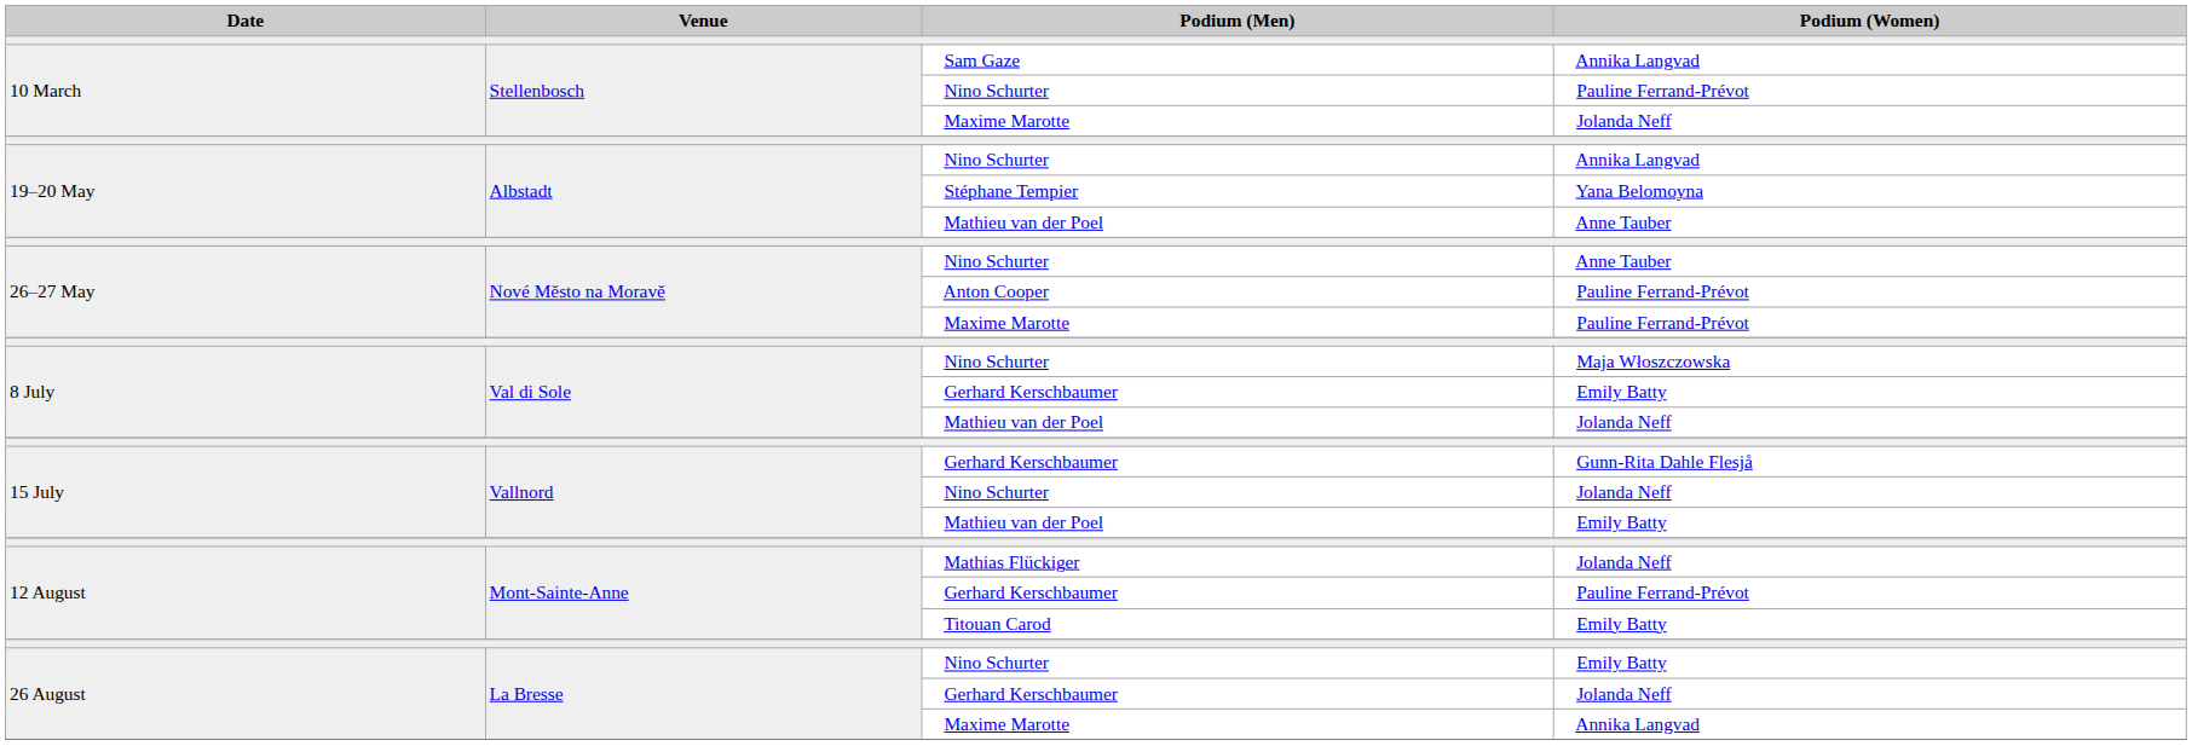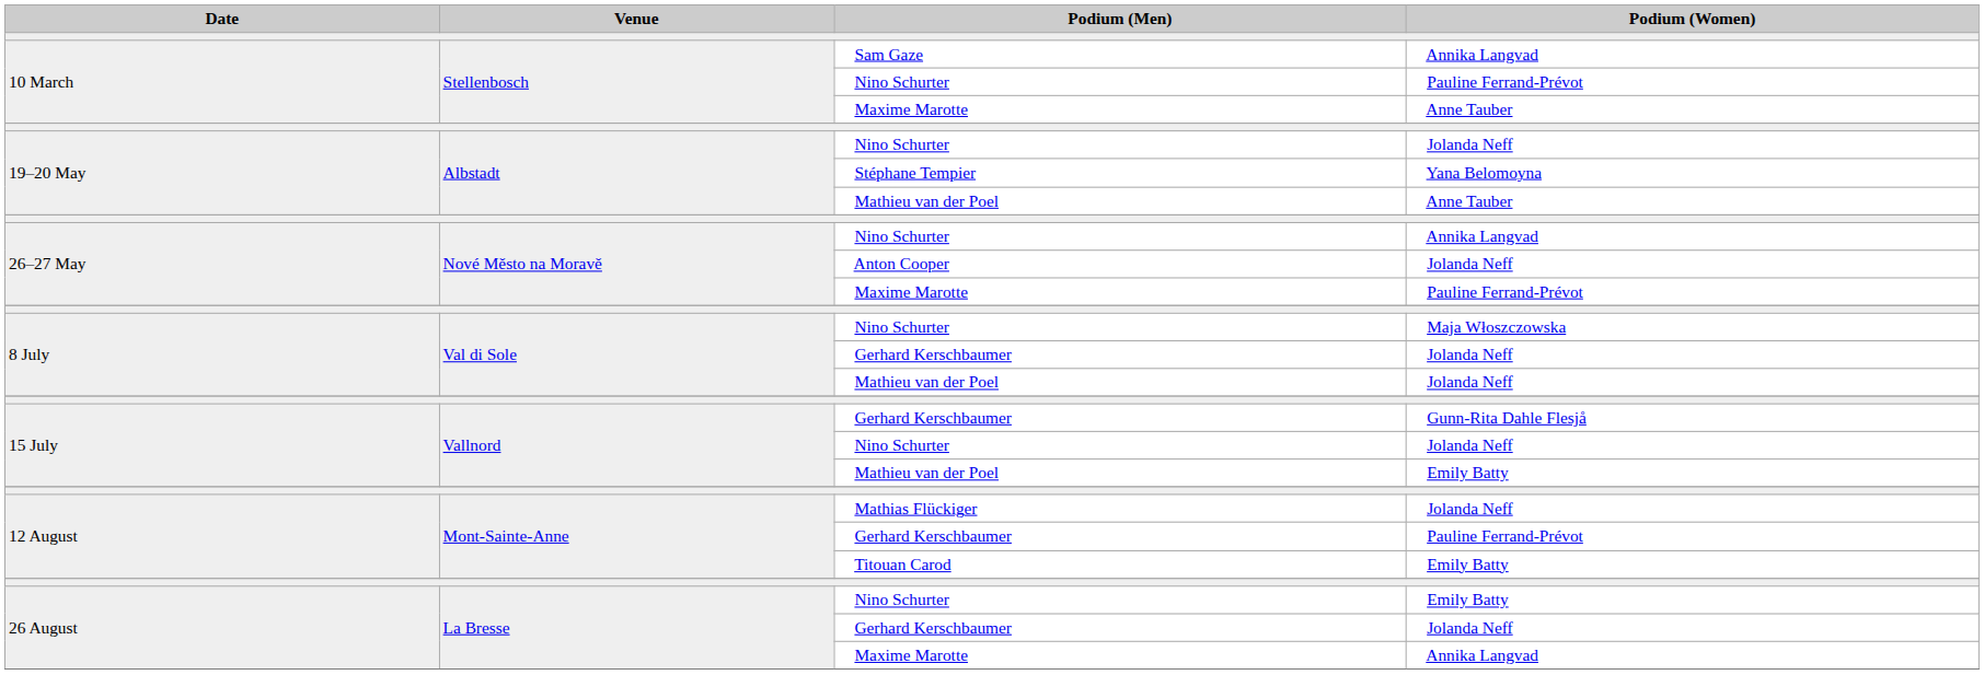 <table class="wikitable" width=90% bgcolor="#f7f8ff" cellpadding="3" cellspacing="0" border="1" style="font-size: 95%; border: gray solid 1px; border-collapse: collapse;">
 <tr bgcolor="#CCCCCC">
 <td align="center"><strong>Date</strong></td>
 <td width=20% align="center"><strong>Venue</strong></td>
 <td width=29% align="center"><strong>Podium (Men)</strong></td>
 <td width=29% align="center"><strong>Podium (Women)</strong></td>
 </tr>
 <tr bgcolor="#EFEFEF">
 <td colspan=4></td>
 </tr>
 <tr bgcolor="#EFEFEF">
 <td rowspan=3>10 March</td>
 <td rowspan=3> <a href='#'>Stellenbosch</a></td>
 <td bgcolor="#ffffff">      <a href='#'>Sam Gaze</a></td>
 <td bgcolor="#ffffff">      <a href='#'>Annika Langvad</a></td>
 </tr>
 <tr>
 <td bgcolor="#ffffff">      <a href='#'>Nino Schurter</a></td>
 <td bgcolor="#ffffff">      <a href='#'>Pauline Ferrand-Prévot</a></td>
 </tr>
 <tr>
 <td bgcolor="#ffffff">      <a href='#'>Maxime Marotte</a></td>
-<td bgcolor="#ffffff">      <a href='#'>Jolanda Neff</a></td>
+<td bgcolor="#ffffff">      <a href='#'>Anne Tauber</a></td>
 </tr>
 <tr>
 </tr>
 <tr bgcolor="#EFEFEF">
 <td colspan=4></td>
 </tr>
 <tr bgcolor="#EFEFEF">
 <td rowspan=3>19–20 May</td>
 <td rowspan=3> <a href='#'>Albstadt</a></td>
 <td bgcolor="#ffffff">      <a href='#'>Nino Schurter</a></td>
-<td bgcolor="#ffffff">      <a href='#'>Annika Langvad</a></td>
+<td bgcolor="#ffffff">      <a href='#'>Jolanda Neff</a></td>
 </tr>
 <tr>
 <td bgcolor="#ffffff">      <a href='#'>Stéphane Tempier</a></td>
 <td bgcolor="#ffffff">      <a href='#'>Yana Belomoyna</a></td>
 </tr>
 <tr>
 <td bgcolor="#ffffff">      <a href='#'>Mathieu van der Poel</a></td>
 <td bgcolor="#ffffff">      <a href='#'>Anne Tauber</a></td>
 </tr>
 <tr>
 </tr>
 <tr bgcolor="#EFEFEF">
 <td colspan=4></td>
 </tr>
 <tr bgcolor="#EFEFEF">
 <td rowspan=3>26–27 May</td>
 <td rowspan=3> <a href='#'>Nové Město na Moravě</a></td>
 <td bgcolor="#ffffff">      <a href='#'>Nino Schurter</a></td>
-<td bgcolor="#ffffff">      <a href='#'>Anne Tauber</a></td>
+<td bgcolor="#ffffff">      <a href='#'>Annika Langvad</a></td>
 </tr>
 <tr>
 <td bgcolor="#ffffff">      <a href='#'>Anton Cooper</a></td>
-<td bgcolor="#ffffff">      <a href='#'>Pauline Ferrand-Prévot</a></td>
+<td bgcolor="#ffffff">      <a href='#'>Jolanda Neff</a></td>
 </tr>
 <tr>
 <td bgcolor="#ffffff">      <a href='#'>Maxime Marotte</a></td>
 <td bgcolor="#ffffff">      <a href='#'>Pauline Ferrand-Prévot</a></td>
 </tr>
 <tr>
 </tr>
 <tr bgcolor="#EFEFEF">
 <td colspan=4></td>
 </tr>
 <tr bgcolor="#EFEFEF">
 <td rowspan=3>8 July</td>
 <td rowspan=3> <a href='#'>Val di Sole</a></td>
 <td bgcolor="#ffffff">      <a href='#'>Nino Schurter</a></td>
 <td bgcolor="#ffffff">      <a href='#'>Maja Włoszczowska</a></td>
 </tr>
 <tr>
 <td bgcolor="#ffffff">      <a href='#'>Gerhard Kerschbaumer</a></td>
-<td bgcolor="#ffffff">      <a href='#'>Emily Batty</a></td>
+<td bgcolor="#ffffff">      <a href='#'>Jolanda Neff</a></td>
 </tr>
 <tr>
 <td bgcolor="#ffffff">      <a href='#'>Mathieu van der Poel</a></td>
 <td bgcolor="#ffffff">      <a href='#'>Jolanda Neff</a></td>
 </tr>
 <tr>
 </tr>
 <tr bgcolor="#EFEFEF">
 <td colspan=4></td>
 </tr>
 <tr bgcolor="#EFEFEF">
 <td rowspan=3>15 July</td>
 <td rowspan=3> <a href='#'>Vallnord</a></td>
 <td bgcolor="#ffffff">      <a href='#'>Gerhard Kerschbaumer</a></td>
 <td bgcolor="#ffffff">      <a href='#'>Gunn-Rita Dahle Flesjå</a></td>
 </tr>
 <tr>
 <td bgcolor="#ffffff">      <a href='#'>Nino Schurter</a></td>
 <td bgcolor="#ffffff">      <a href='#'>Jolanda Neff</a></td>
 </tr>
 <tr>
 <td bgcolor="#ffffff">      <a href='#'>Mathieu van der Poel</a></td>
 <td bgcolor="#ffffff">      <a href='#'>Emily Batty</a></td>
 </tr>
 <tr>
 </tr>
 <tr bgcolor="#EFEFEF">
 <td colspan=4></td>
 </tr>
 <tr bgcolor="#EFEFEF">
 <td rowspan=3>12 August</td>
 <td rowspan=3> <a href='#'>Mont-Sainte-Anne</a></td>
 <td bgcolor="#ffffff">      <a href='#'>Mathias Flückiger</a></td>
 <td bgcolor="#ffffff">      <a href='#'>Jolanda Neff</a></td>
 </tr>
 <tr>
 <td bgcolor="#ffffff">      <a href='#'>Gerhard Kerschbaumer</a></td>
 <td bgcolor="#ffffff">      <a href='#'>Pauline Ferrand-Prévot</a></td>
 </tr>
 <tr>
 <td bgcolor="#ffffff">      <a href='#'>Titouan Carod</a></td>
 <td bgcolor="#ffffff">      <a href='#'>Emily Batty</a></td>
 </tr>
 <tr>
 </tr>
 <tr bgcolor="#EFEFEF">
 <td colspan=4></td>
 </tr>
 <tr bgcolor="#EFEFEF">
 <td rowspan=3>26 August</td>
 <td rowspan=3> <a href='#'>La Bresse</a></td>
 <td bgcolor="#ffffff">      <a href='#'>Nino Schurter</a></td>
 <td bgcolor="#ffffff">      <a href='#'>Emily Batty</a></td>
 </tr>
 <tr>
 <td bgcolor="#ffffff">      <a href='#'>Gerhard Kerschbaumer</a></td>
 <td bgcolor="#ffffff">      <a href='#'>Jolanda Neff</a></td>
 </tr>
 <tr>
 <td bgcolor="#ffffff">      <a href='#'>Maxime Marotte</a></td>
 <td bgcolor="#ffffff">      <a href='#'>Annika Langvad</a></td>
 </tr>
 <tr>
 </tr>
 </table>
